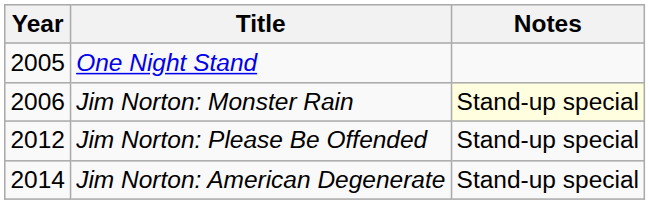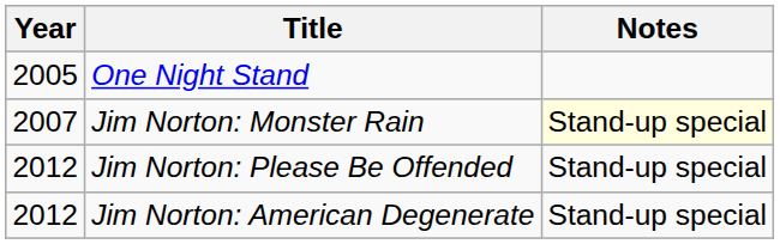 <table class="wikitable sortable plainrwheaders">
 <tr>
 <th>Year</th>
 <th>Title</th>
 <th class="unsortable">Notes</th>
 </tr>
 <tr>
 <td>2005</td>
 <td><em><a href='#'>One Night Stand</a></em></td>
 <td></td>
 </tr>
 <tr>
-<td>2006</td>
+<td>2007</td>
 <td><em>Jim Norton: Monster Rain</em></td>
 <td style="background: lightyellow;">Stand-up special</td>
 </tr>
 <tr>
 <td>2012</td>
 <td><em>Jim Norton: Please Be Offended</em></td>
 <td>Stand-up special</td>
 </tr>
 <tr>
-<td>2014</td>
+<td>2012</td>
 <td><em>Jim Norton: American Degenerate</em></td>
 <td>Stand-up special</td>
 </tr>
 </table>
